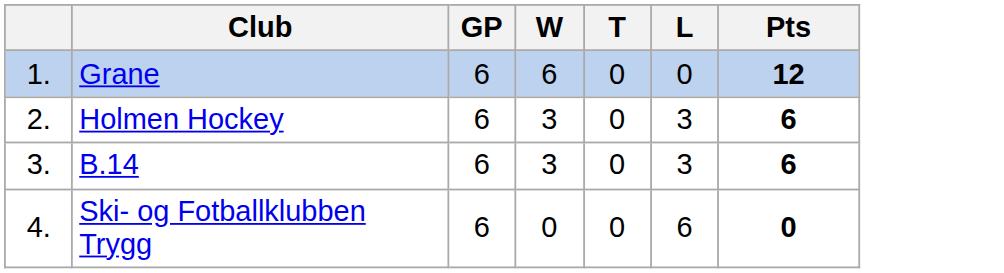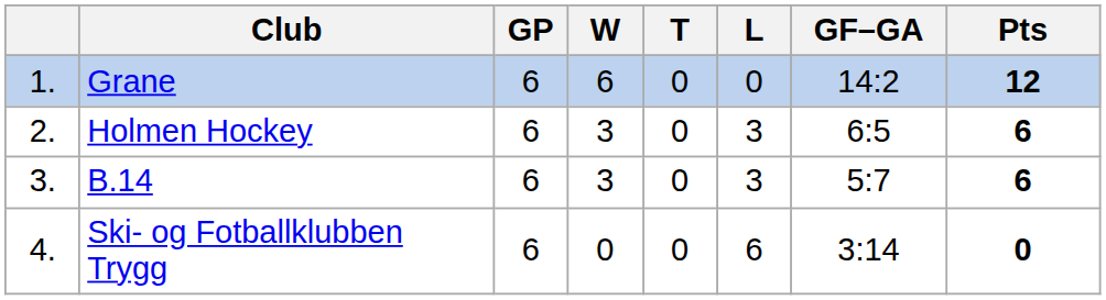 <table class="wikitable">
 <tr>
 <th width="30"></th>
 <th width="200">Club</th>
 <th width="30">GP</th>
 <th width="30">W</th>
 <th width="30">T</th>
 <th width="30">L</th>
+<th width="70">GF–GA</th>
 <th width="70">Pts</th>
 </tr>
 <tr bgcolor="#BCD2EE" align="center">
 <td>1.</td>
 <td align="left"><a href='#'>Grane</a></td>
 <td>6</td>
 <td>6</td>
 <td>0</td>
 <td>0</td>
+<td>14:2</td>
 <td><strong>12</strong></td>
 </tr>
 <tr bgcolor="#FFFFFF" align="center">
 <td>2.</td>
 <td align="left"><a href='#'>Holmen Hockey</a></td>
 <td>6</td>
 <td>3</td>
 <td>0</td>
 <td>3</td>
+<td>6:5</td>
 <td><strong>6</strong></td>
 </tr>
 <tr bgcolor="#FFFFFF" align="center">
 <td>3.</td>
 <td align="left"><a href='#'>B.14</a></td>
 <td>6</td>
 <td>3</td>
 <td>0</td>
 <td>3</td>
+<td>5:7</td>
 <td><strong>6</strong></td>
 </tr>
 <tr bgcolor="#FFFFFF" align="center">
 <td>4.</td>
 <td align="left"><a href='#'>Ski- og Fotballklubben Trygg</a></td>
 <td>6</td>
 <td>0</td>
 <td>0</td>
 <td>6</td>
+<td>3:14</td>
 <td><strong>0</strong></td>
 </tr>
 </table>
